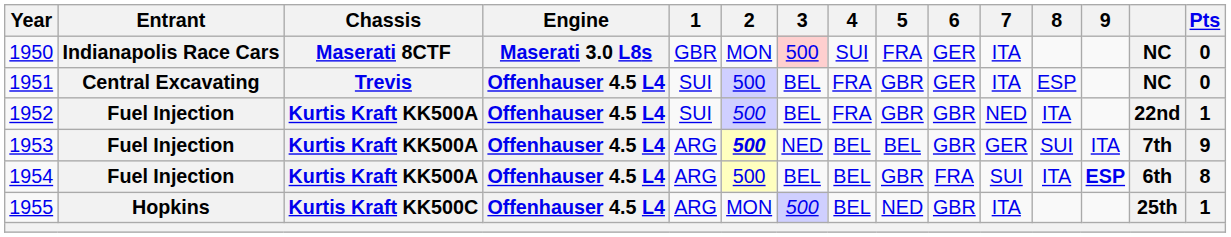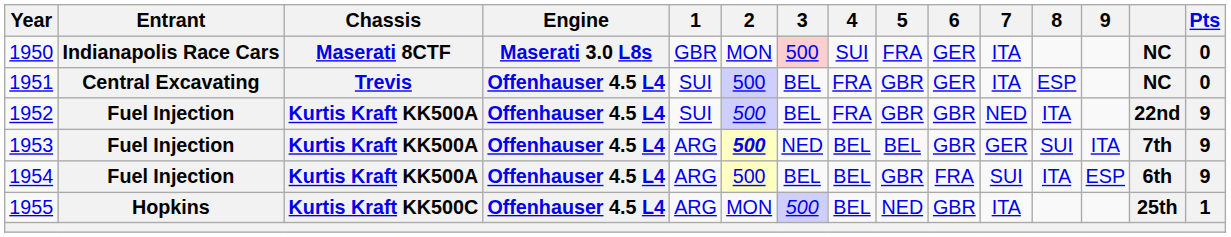 <table class="wikitable" style="text-align:center; font-size:90%">
 <tr>
 <th>Year</th>
 <th>Entrant</th>
 <th>Chassis</th>
 <th>Engine</th>
 <th>1</th>
 <th>2</th>
 <th>3</th>
 <th>4</th>
 <th>5</th>
 <th>6</th>
 <th>7</th>
 <th>8</th>
 <th>9</th>
 <th></th>
 <th><a href='#'>Pts</a></th>
 </tr>
 <tr>
 <td><a href='#'>1950</a></td>
 <th>Indianapolis Race Cars</th>
 <th><a href='#'>Maserati</a> 8CTF</th>
 <th><a href='#'>Maserati</a> 3.0 <a href='#'>L8</a><a href='#'>s</a></th>
 <td><a href='#'>GBR</a></td>
 <td><a href='#'>MON</a></td>
 <td style="background:#ffcfcf;"><a href='#'>500</a><br></td>
 <td><a href='#'>SUI</a></td>
 <td><a href='#'>FRA</a></td>
 <td><a href='#'>GER</a></td>
 <td><a href='#'>ITA</a></td>
 <td></td>
 <td></td>
 <th>NC</th>
 <th>0</th>
 </tr>
 <tr>
 <td><a href='#'>1951</a></td>
 <th>Central Excavating</th>
 <th><a href='#'>Trevis</a></th>
 <th><a href='#'>Offenhauser</a> 4.5 <a href='#'>L4</a></th>
 <td><a href='#'>SUI</a></td>
 <td style="background:#cfcfff;"><a href='#'>500</a><br></td>
 <td><a href='#'>BEL</a></td>
 <td><a href='#'>FRA</a></td>
 <td><a href='#'>GBR</a></td>
 <td><a href='#'>GER</a></td>
 <td><a href='#'>ITA</a></td>
 <td><a href='#'>ESP</a></td>
 <td></td>
 <th>NC</th>
 <th>0</th>
 </tr>
 <tr>
 <td><a href='#'>1952</a></td>
 <th>Fuel Injection</th>
 <th><a href='#'>Kurtis Kraft</a> KK500A</th>
 <th><a href='#'>Offenhauser</a> 4.5 <a href='#'>L4</a></th>
 <td><a href='#'>SUI</a></td>
 <td style="background:#cfcfff;"><em><a href='#'>500</a></em><br></td>
 <td><a href='#'>BEL</a></td>
 <td><a href='#'>FRA</a></td>
 <td><a href='#'>GBR</a></td>
 <td><a href='#'>GBR</a></td>
 <td><a href='#'>NED</a></td>
 <td><a href='#'>ITA</a></td>
 <td></td>
 <th>22nd</th>
-<th>1</th>
+<th>9</th>
 </tr>
 <tr>
 <td><a href='#'>1953</a></td>
 <th>Fuel Injection</th>
 <th><a href='#'>Kurtis Kraft</a> KK500A</th>
 <th><a href='#'>Offenhauser</a> 4.5 <a href='#'>L4</a></th>
 <td><a href='#'>ARG</a></td>
 <td style="background:#ffffbf;"><strong><em><a href='#'>500</a></em></strong><br></td>
 <td><a href='#'>NED</a></td>
 <td><a href='#'>BEL</a></td>
 <td><a href='#'>BEL</a></td>
 <td><a href='#'>GBR</a></td>
 <td><a href='#'>GER</a></td>
 <td><a href='#'>SUI</a></td>
 <td><a href='#'>ITA</a></td>
 <th>7th</th>
 <th>9</th>
 </tr>
 <tr>
 <td><a href='#'>1954</a></td>
 <th>Fuel Injection</th>
 <th><a href='#'>Kurtis Kraft</a> KK500A</th>
 <th><a href='#'>Offenhauser</a> 4.5 <a href='#'>L4</a></th>
 <td><a href='#'>ARG</a></td>
 <td style="background:#ffffbf;"><a href='#'>500</a><br></td>
 <td><a href='#'>BEL</a></td>
 <td><a href='#'>BEL</a></td>
 <td><a href='#'>GBR</a></td>
 <td><a href='#'>FRA</a></td>
 <td><a href='#'>SUI</a></td>
 <td><a href='#'>ITA</a></td>
-<td><strong><a href='#'>ESP</a></strong></td>
+<td><a href='#'>ESP</a></td>
 <th>6th</th>
-<th>8</th>
+<th>9</th>
 </tr>
 <tr>
 <td><a href='#'>1955</a></td>
 <th>Hopkins</th>
 <th><a href='#'>Kurtis Kraft</a> KK500C</th>
 <th><a href='#'>Offenhauser</a> 4.5 <a href='#'>L4</a></th>
 <td><a href='#'>ARG</a></td>
 <td><a href='#'>MON</a></td>
 <td style="background:#cfcfff;"><em><a href='#'>500</a></em><br></td>
 <td><a href='#'>BEL</a></td>
 <td><a href='#'>NED</a></td>
 <td><a href='#'>GBR</a></td>
 <td><a href='#'>ITA</a></td>
 <td></td>
 <td></td>
 <th>25th</th>
 <th>1</th>
 </tr>
 <tr>
 <th colspan=15></th>
 </tr>
 </table>
